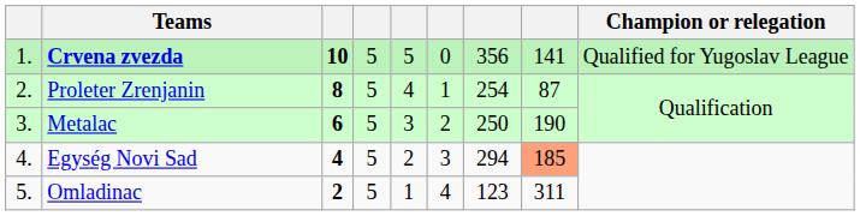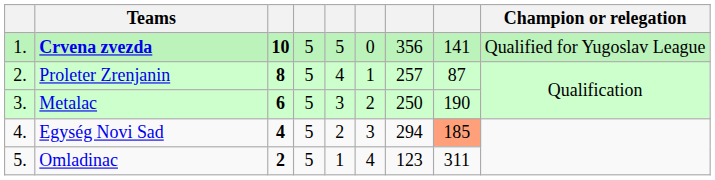 <table class="wikitable" style="text-align: center;">
 <tr>
 <th width=20></th>
 <th width=200>Teams</th>
 <th></th>
 <th width=20></th>
 <th width=20></th>
 <th width=20></th>
 <th width=35></th>
 <th width=35></th>
 <th>Champion or relegation</th>
 </tr>
 <tr bgcolor=#BBF3BB>
 <td>1.</td>
 <td style="text-align:left;"><strong><a href='#'>Crvena zvezda</a></strong></td>
 <td><strong>10</strong></td>
 <td>5</td>
 <td>5</td>
 <td>0</td>
 <td>356</td>
 <td>141</td>
 <td>Qualified for Yugoslav League</td>
 </tr>
 <tr bgcolor=#ccffcc>
 <td>2.</td>
 <td style="text-align:left;"><a href='#'>Proleter Zrenjanin</a></td>
 <td><strong>8</strong></td>
 <td>5</td>
 <td>4</td>
 <td>1</td>
-<td>254</td>
+<td>257</td>
 <td>87</td>
 <td rowspan=2>Qualification</td>
 </tr>
 <tr bgcolor=#ccffcc>
 <td>3.</td>
 <td style="text-align:left;"><a href='#'>Metalac</a></td>
 <td><strong>6</strong></td>
 <td>5</td>
 <td>3</td>
 <td>2</td>
 <td>250</td>
 <td>190</td>
 </tr>
 <tr>
 <td>4.</td>
 <td style="text-align:left;"><a href='#'>Egység Novi Sad</a></td>
 <td><strong>4</strong></td>
 <td>5</td>
 <td>2</td>
 <td>3</td>
 <td>294</td>
 <td style="background: lightsalmon;">185</td>
 </tr>
 <tr>
 <td>5.</td>
 <td style="text-align:left;"><a href='#'>Omladinac</a></td>
 <td><strong>2</strong></td>
 <td>5</td>
 <td>1</td>
 <td>4</td>
 <td>123</td>
 <td>311</td>
 </tr>
 </table>
